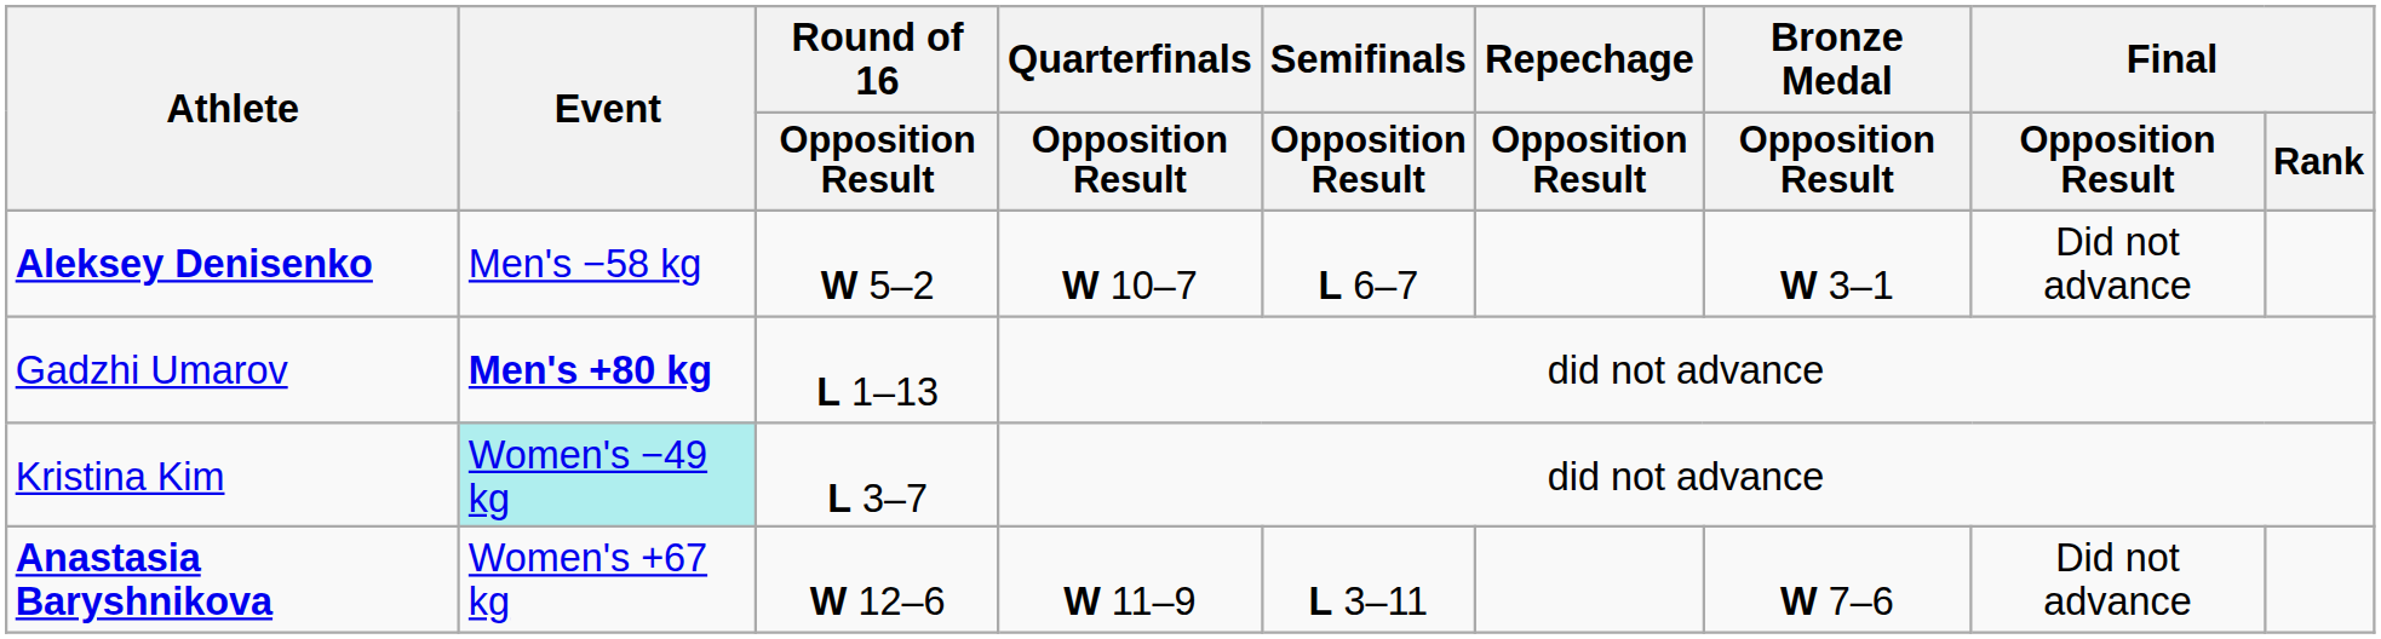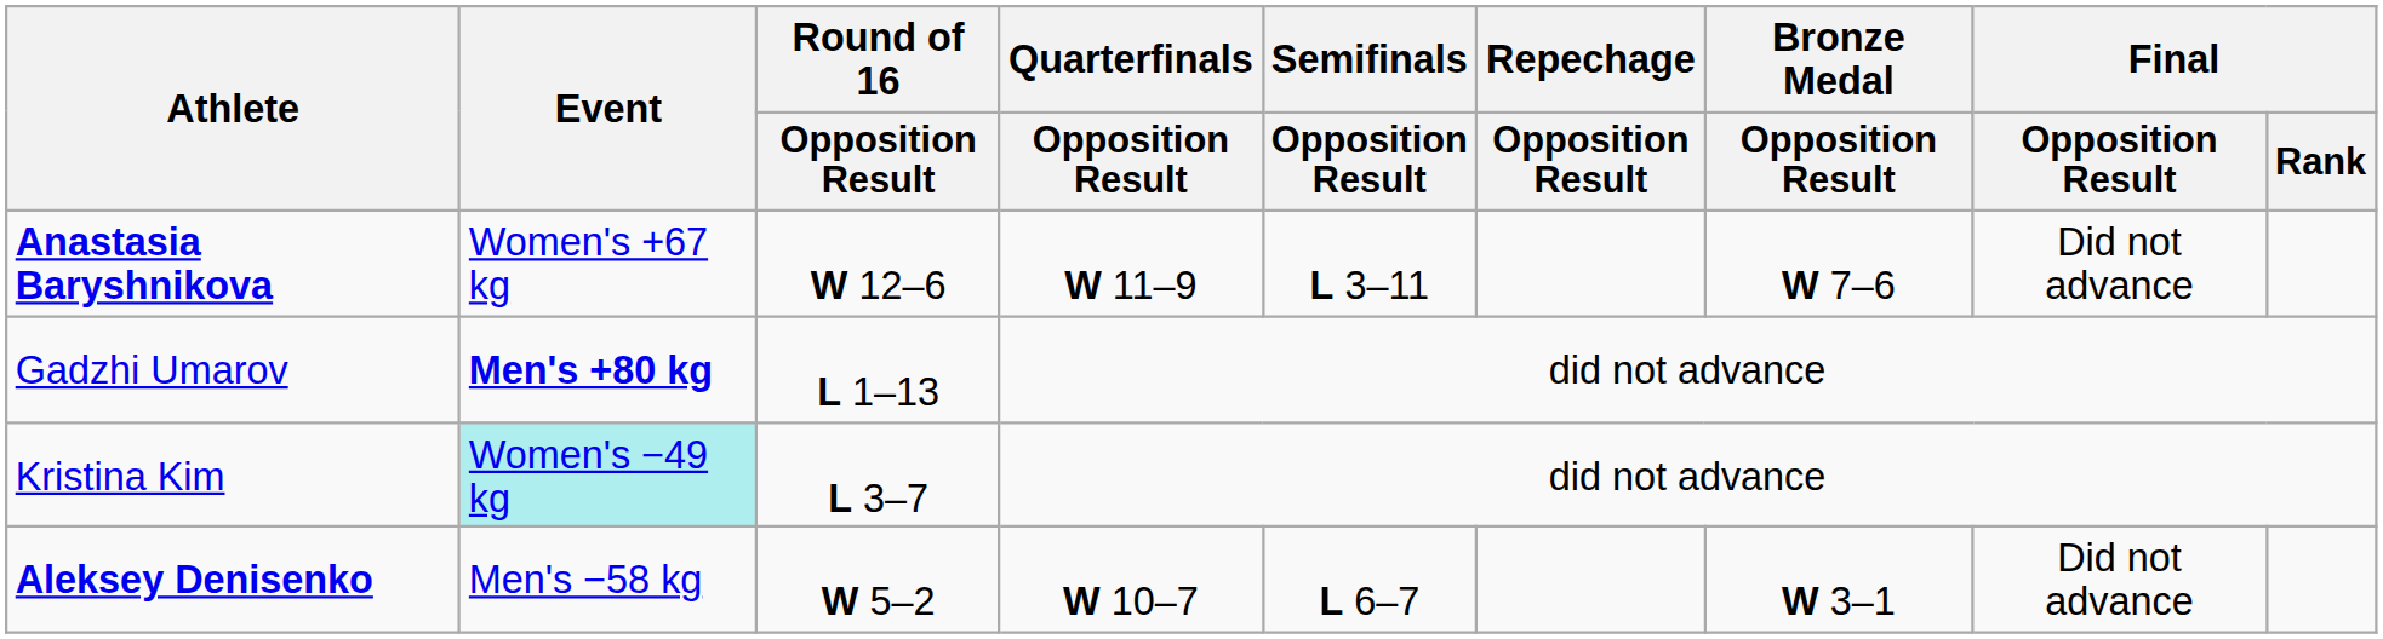 <table class="wikitable" style="font-size:90%">
 <tr>
 <th rowspan="2">Athlete</th>
 <th rowspan="2">Event</th>
 <th>Round of 16</th>
 <th>Quarterfinals</th>
 <th>Semifinals</th>
 <th>Repechage</th>
 <th>Bronze Medal</th>
 <th colspan=2>Final</th>
 </tr>
 <tr style="font-size:95%">
 <th>Opposition<br>Result</th>
 <th>Opposition<br>Result</th>
 <th>Opposition<br>Result</th>
 <th>Opposition<br>Result</th>
 <th>Opposition<br>Result</th>
 <th>Opposition<br>Result</th>
 <th>Rank</th>
 </tr>
 <tr align=center>
-<td align=left><strong><a href='#'>Aleksey Denisenko</a></strong></td>
-<td align=left><a href='#'>Men's −58 kg</a></td>
-<td><br><strong>W</strong> 5–2</td>
-<td><br><strong>W</strong> 10–7 </td>
-<td><br><strong>L</strong> 6–7</td>
+<td align=left><strong><a href='#'>Anastasia Baryshnikova</a></strong></td>
+<td align=left><a href='#'>Women's +67 kg</a></td>
+<td><br><strong>W</strong> 12–6</td>
+<td><br><strong>W</strong> 11–9</td>
+<td><br><strong>L</strong> 3–11</td>
 <td></td>
-<td><br><strong>W</strong> 3–1</td>
+<td><br><strong>W</strong> 7–6</td>
 <td>Did not advance</td>
 <td></td>
 </tr>
 <tr align=center>
 <td align=left><a href='#'>Gadzhi Umarov</a></td>
 <td align=left><strong><a href='#'>Men's +80 kg</a></strong></td>
 <td><br> <strong>L</strong> 1–13 </td>
 <td colspan=6>did not advance</td>
 </tr>
 <tr align=center>
 <td align=left><a href='#'>Kristina Kim</a></td>
 <td align=left style="background: paleturquoise;"><a href='#'>Women's −49 kg</a></td>
 <td><br><strong>L</strong> 3–7</td>
 <td colspan=6>did not advance</td>
 </tr>
 <tr align=center>
-<td align=left><strong><a href='#'>Anastasia Baryshnikova</a></strong></td>
-<td align=left><a href='#'>Women's +67 kg</a></td>
-<td><br><strong>W</strong> 12–6</td>
-<td><br><strong>W</strong> 11–9</td>
-<td><br><strong>L</strong> 3–11</td>
+<td align=left><strong><a href='#'>Aleksey Denisenko</a></strong></td>
+<td align=left><a href='#'>Men's −58 kg</a></td>
+<td><br><strong>W</strong> 5–2</td>
+<td><br><strong>W</strong> 10–7 </td>
+<td><br><strong>L</strong> 6–7</td>
 <td></td>
-<td><br><strong>W</strong> 7–6</td>
+<td><br><strong>W</strong> 3–1</td>
 <td>Did not advance</td>
 <td></td>
 </tr>
 </table>
